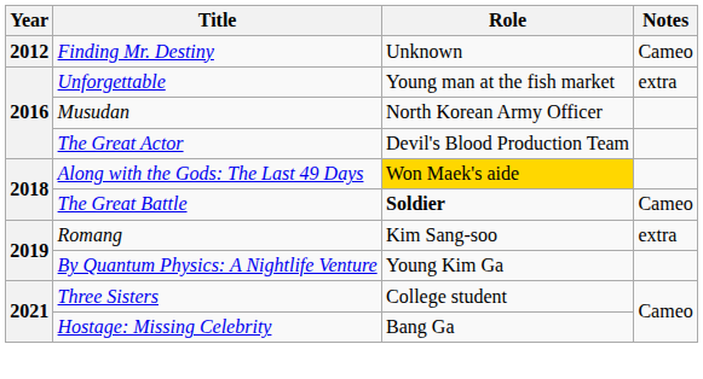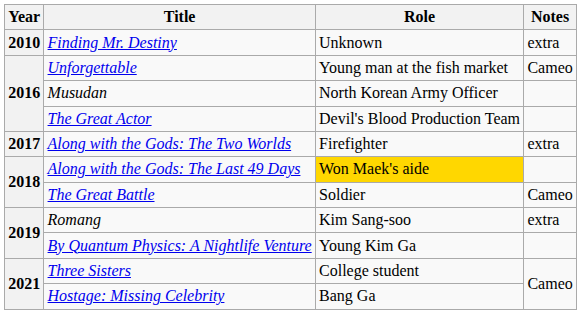 <table class="wikitable sortable plainrowheaders">
 <tr>
 <th>Year</th>
 <th>Title</th>
 <th>Role</th>
 <th>Notes</th>
 </tr>
 <tr>
-<th scope="row">2012</th>
+<th scope="row">2010</th>
 <td><em><a href='#'>Finding Mr. Destiny</a></em></td>
 <td>Unknown</td>
-<td>Cameo</td>
+<td>extra</td>
 </tr>
 <tr>
 <th scope="row" rowspan="3">2016</th>
 <td><em><a href='#'>Unforgettable</a></em></td>
 <td>Young man at the fish market</td>
-<td>extra</td>
+<td>Cameo</td>
 </tr>
 <tr>
 <td><em>Musudan</em></td>
 <td>North Korean Army Officer</td>
 <td></td>
 </tr>
 <tr>
 <td><em><a href='#'>The Great Actor</a></em></td>
 <td>Devil's Blood Production Team</td>
 <td></td>
 </tr>
 <tr>
+<th scope="row">2017</th>
+<td><em><a href='#'>Along with the Gods: The Two Worlds</a></em></td>
+<td>Firefighter</td>
+<td>extra</td>
+</tr>
+<tr>
 <th scope="row" rowspan="2">2018</th>
 <td><em><a href='#'>Along with the Gods: The Last 49 Days</a></em></td>
 <td style="background: gold;">Won Maek's aide</td>
 <td></td>
 </tr>
 <tr>
 <td><em><a href='#'>The Great Battle</a></em></td>
-<td><strong>Soldier</strong></td>
+<td>Soldier</td>
 <td>Cameo</td>
 </tr>
 <tr>
 <th scope="row" rowspan="2">2019</th>
 <td><em>Romang</em></td>
 <td>Kim Sang-soo</td>
 <td>extra</td>
 </tr>
 <tr>
 <td><em><a href='#'>By Quantum Physics: A Nightlife Venture</a></em></td>
 <td>Young Kim Ga</td>
 <td></td>
 </tr>
 <tr>
 <th scope="row" rowspan="2">2021</th>
 <td><em><a href='#'>Three Sisters</a></em></td>
 <td>College student</td>
 <td rowspan="2">Cameo</td>
 </tr>
 <tr>
 <td><em><a href='#'>Hostage: Missing Celebrity</a></em></td>
 <td>Bang Ga</td>
 </tr>
 </table>
